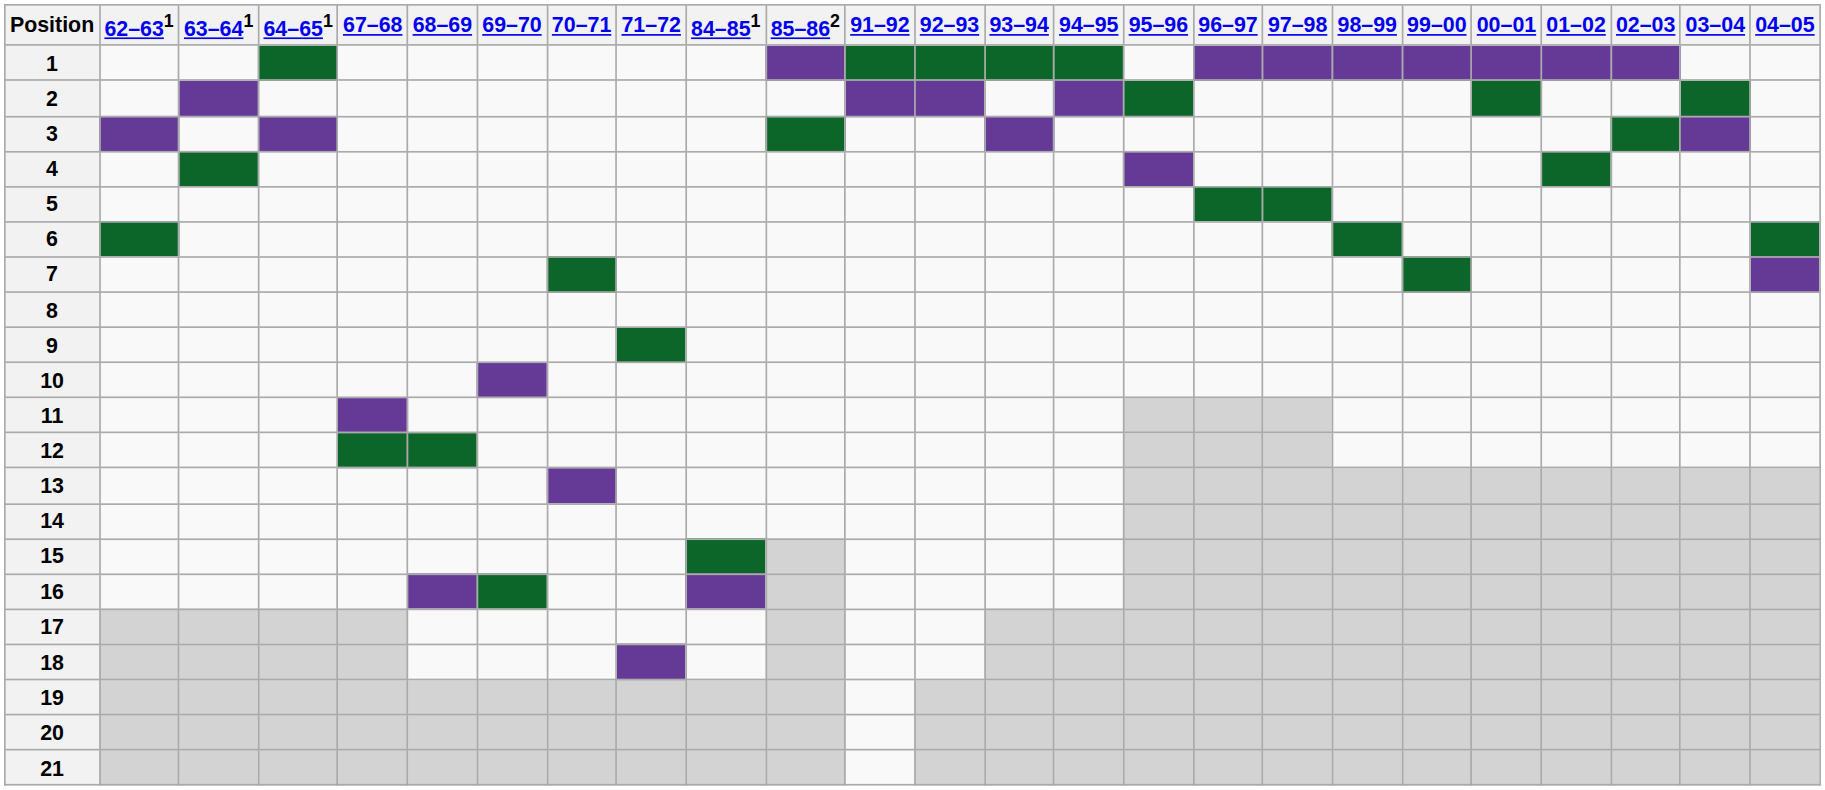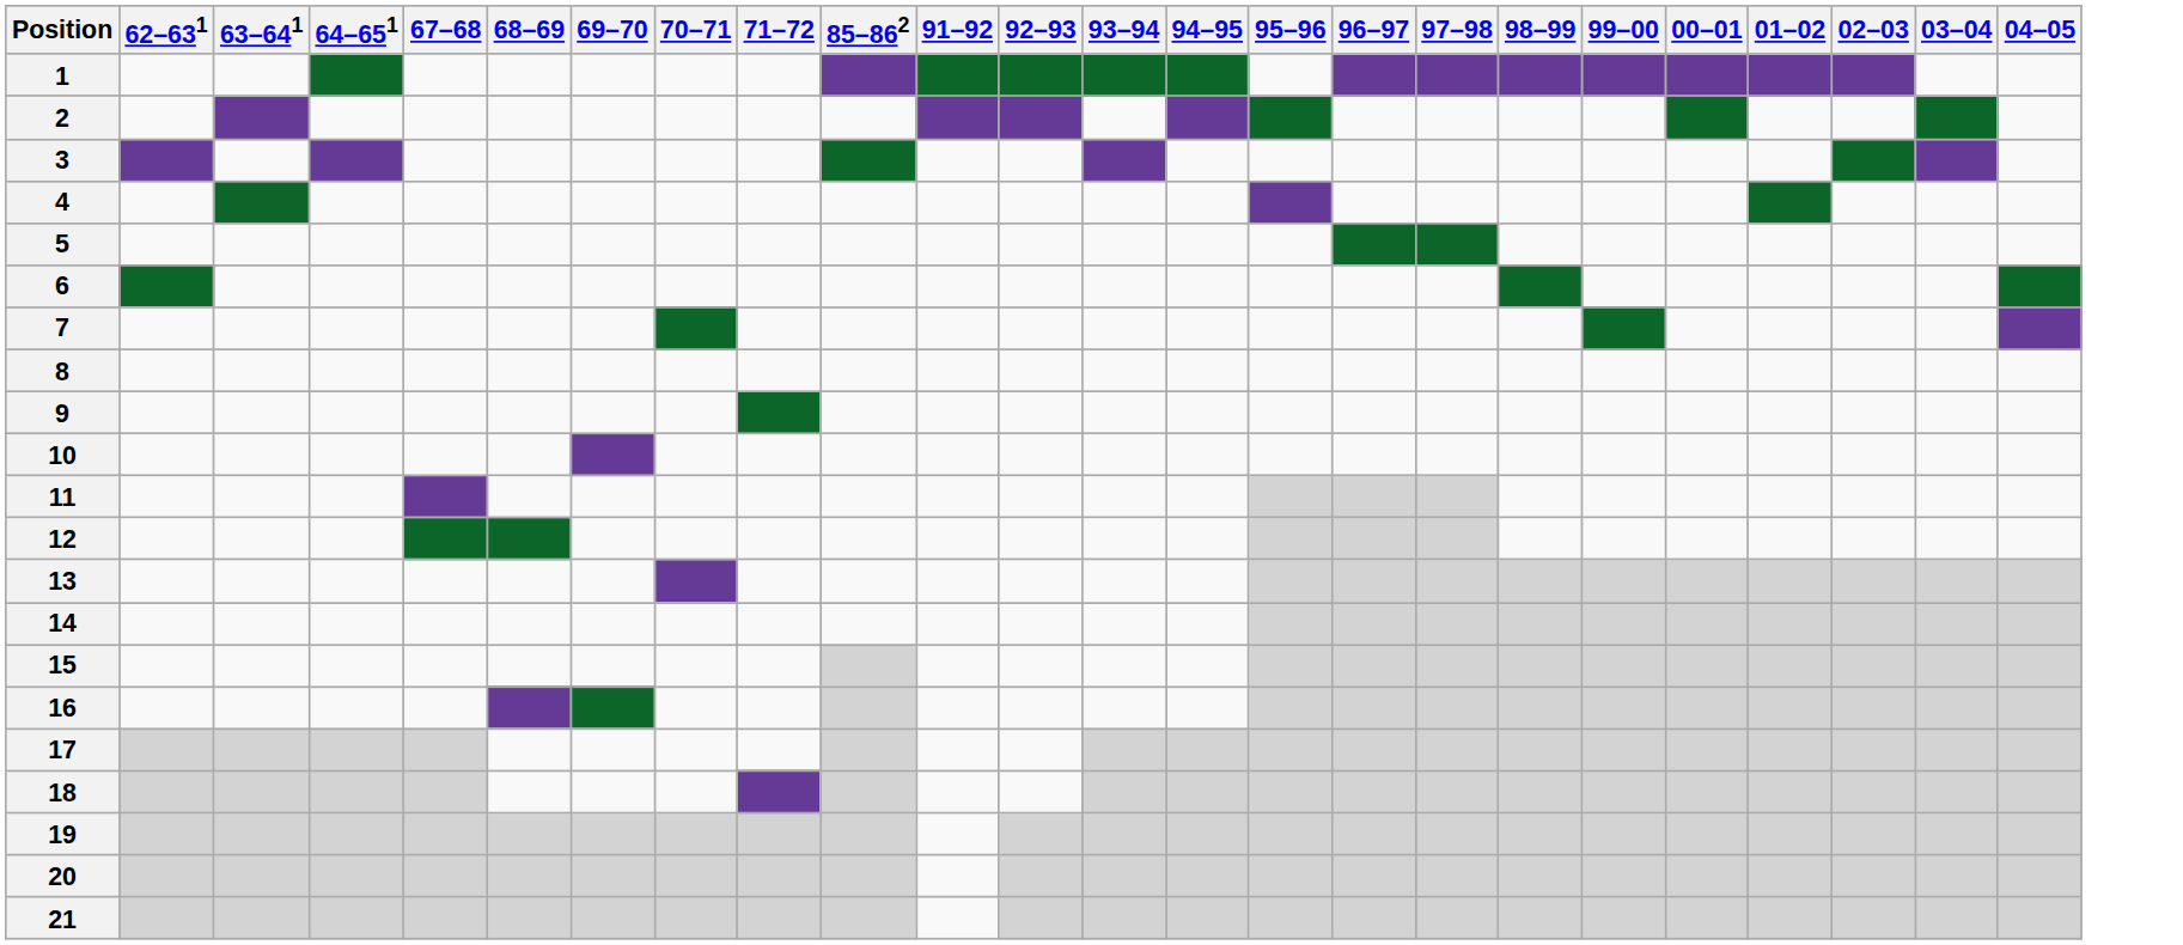 <table class="wikitable" style="text-align: center; font-size:80%">
 <tr>
 <th>Position</th>
 <th><a href='#'>62–63</a><sup>1</sup></th>
 <th><a href='#'>63–64</a><sup>1</sup></th>
 <th><a href='#'>64–65</a><sup>1</sup></th>
 <th><a href='#'>67–68</a></th>
 <th><a href='#'>68–69</a></th>
 <th><a href='#'>69–70</a></th>
 <th><a href='#'>70–71</a></th>
 <th><a href='#'>71–72</a></th>
-<th><a href='#'>84–85</a><sup>1</sup></th>
 <th><a href='#'>85–86</a><sup>2</sup></th>
 <th><a href='#'>91–92</a></th>
 <th><a href='#'>92–93</a></th>
 <th><a href='#'>93–94</a></th>
 <th><a href='#'>94–95</a></th>
 <th><a href='#'>95–96</a></th>
 <th><a href='#'>96–97</a></th>
 <th><a href='#'>97–98</a></th>
 <th><a href='#'>98–99</a></th>
 <th><a href='#'>99–00</a></th>
 <th><a href='#'>00–01</a></th>
 <th><a href='#'>01–02</a></th>
 <th><a href='#'>02–03</a></th>
 <th><a href='#'>03–04</a></th>
 <th><a href='#'>04–05</a></th>
 </tr>
 <tr>
 <th>1</th>
 <td></td>
 <td></td>
 <td style="background-color:#0C6629"></td>
-<td></td>
 <td></td>
 <td></td>
 <td></td>
 <td></td>
 <td></td>
 <td style="background-color:#653A97"></td>
 <td style="background-color:#0C6629"></td>
 <td style="background-color:#0C6629"></td>
 <td style="background-color:#0C6629"></td>
 <td style="background-color:#0C6629"></td>
 <td></td>
 <td style="background-color:#653A97"></td>
 <td style="background-color:#653A97"></td>
 <td style="background-color:#653A97"></td>
 <td style="background-color:#653A97"></td>
 <td style="background-color:#653A97"></td>
 <td style="background-color:#653A97"></td>
 <td style="background-color:#653A97"></td>
 <td></td>
 <td></td>
 </tr>
 <tr>
 <th>2</th>
 <td></td>
 <td style="background-color:#653A97"></td>
 <td></td>
 <td></td>
 <td></td>
 <td></td>
 <td></td>
 <td></td>
 <td></td>
-<td></td>
 <td style="background-color:#653A97"></td>
 <td style="background-color:#653A97"></td>
 <td></td>
 <td style="background-color:#653A97"></td>
 <td style="background-color:#0C6629"></td>
 <td></td>
 <td></td>
 <td></td>
 <td></td>
 <td style="background-color:#0C6629"></td>
 <td></td>
 <td></td>
 <td style="background-color:#0C6629"></td>
 <td></td>
 </tr>
 <tr>
 <th>3</th>
 <td style="background-color:#653A97"></td>
 <td></td>
 <td style="background-color:#653A97"></td>
-<td></td>
 <td></td>
 <td></td>
 <td></td>
 <td></td>
 <td></td>
 <td style="background-color:#0C6629"></td>
 <td></td>
 <td></td>
 <td style="background-color:#653A97"></td>
 <td></td>
 <td></td>
 <td></td>
 <td></td>
 <td></td>
 <td></td>
 <td></td>
 <td></td>
 <td style="background-color:#0C6629"></td>
 <td style="background-color:#653A97"></td>
 <td></td>
 </tr>
 <tr>
 <th>4</th>
 <td></td>
 <td style="background-color:#0C6629"></td>
 <td></td>
 <td></td>
 <td></td>
 <td></td>
 <td></td>
 <td></td>
 <td></td>
 <td></td>
 <td></td>
 <td></td>
 <td></td>
-<td></td>
 <td style="background-color:#653A97"></td>
 <td></td>
 <td></td>
 <td></td>
 <td></td>
 <td></td>
 <td style="background-color:#0C6629"></td>
 <td></td>
 <td></td>
 <td></td>
 </tr>
 <tr>
 <th>5</th>
-<td></td>
 <td></td>
 <td></td>
 <td></td>
 <td></td>
 <td></td>
 <td></td>
 <td></td>
 <td></td>
 <td></td>
 <td></td>
 <td></td>
 <td></td>
 <td></td>
 <td></td>
 <td style="background-color:#0C6629"></td>
 <td style="background-color:#0C6629"></td>
 <td></td>
 <td></td>
 <td></td>
 <td></td>
 <td></td>
 <td></td>
 <td></td>
 </tr>
 <tr>
 <th>6</th>
 <td style="background-color:#0C6629"></td>
 <td></td>
 <td></td>
 <td></td>
 <td></td>
 <td></td>
 <td></td>
 <td></td>
 <td></td>
 <td></td>
 <td></td>
 <td></td>
 <td></td>
 <td></td>
 <td></td>
 <td></td>
-<td></td>
 <td style="background-color:#0C6629"></td>
 <td></td>
 <td></td>
 <td></td>
 <td></td>
 <td></td>
 <td style="background-color:#0C6629"></td>
 </tr>
 <tr>
 <th>7</th>
 <td></td>
 <td></td>
 <td></td>
 <td></td>
 <td></td>
 <td></td>
 <td style="background-color:#0C6629"></td>
 <td></td>
 <td></td>
 <td></td>
 <td></td>
 <td></td>
 <td></td>
 <td></td>
 <td></td>
 <td></td>
 <td></td>
-<td></td>
 <td style="background-color:#0C6629"></td>
 <td></td>
 <td></td>
 <td></td>
 <td></td>
 <td style="background-color:#653A97"></td>
 </tr>
 <tr>
 <th>8</th>
-<td></td>
 <td></td>
 <td></td>
 <td></td>
 <td></td>
 <td></td>
 <td></td>
 <td></td>
 <td></td>
 <td></td>
 <td></td>
 <td></td>
 <td></td>
 <td></td>
 <td></td>
 <td></td>
 <td></td>
 <td></td>
 <td></td>
 <td></td>
 <td></td>
 <td></td>
 <td></td>
 <td></td>
 </tr>
 <tr>
 <th>9</th>
 <td></td>
 <td></td>
 <td></td>
 <td></td>
 <td></td>
 <td></td>
 <td></td>
 <td style="background-color:#0C6629"></td>
 <td></td>
 <td></td>
 <td></td>
 <td></td>
 <td></td>
 <td></td>
 <td></td>
 <td></td>
 <td></td>
 <td></td>
 <td></td>
 <td></td>
 <td></td>
 <td></td>
 <td></td>
-<td></td>
 </tr>
 <tr>
 <th>10</th>
 <td></td>
 <td></td>
 <td></td>
 <td></td>
 <td></td>
 <td style="background-color:#653A97"></td>
 <td></td>
 <td></td>
 <td></td>
 <td></td>
 <td></td>
 <td></td>
 <td></td>
 <td></td>
 <td></td>
 <td></td>
 <td></td>
 <td></td>
 <td></td>
 <td></td>
 <td></td>
 <td></td>
 <td></td>
-<td></td>
 </tr>
 <tr>
 <th>11</th>
 <td></td>
 <td></td>
 <td></td>
 <td style="background-color:#653A97"></td>
-<td></td>
 <td></td>
 <td></td>
 <td></td>
 <td></td>
 <td></td>
 <td></td>
 <td></td>
 <td></td>
 <td></td>
 <td style="background:#D3D3D3"></td>
 <td style="background:#D3D3D3"></td>
 <td style="background:#D3D3D3"></td>
 <td></td>
 <td></td>
 <td></td>
 <td></td>
 <td></td>
 <td></td>
 <td></td>
 </tr>
 <tr>
 <th>12</th>
 <td></td>
 <td></td>
 <td></td>
 <td style="background-color:#0C6629"></td>
 <td style="background-color:#0C6629"></td>
 <td></td>
 <td></td>
 <td></td>
 <td></td>
 <td></td>
 <td></td>
 <td></td>
 <td></td>
-<td></td>
 <td style="background:#D3D3D3"></td>
 <td style="background:#D3D3D3"></td>
 <td style="background:#D3D3D3"></td>
 <td></td>
 <td></td>
 <td></td>
 <td></td>
 <td></td>
 <td></td>
 <td></td>
 </tr>
 <tr>
 <th>13</th>
 <td></td>
 <td></td>
 <td></td>
 <td></td>
 <td></td>
 <td></td>
 <td style="background-color:#653A97"></td>
 <td></td>
 <td></td>
 <td></td>
 <td></td>
 <td></td>
 <td></td>
-<td></td>
 <td style="background:#D3D3D3"></td>
 <td style="background:#D3D3D3"></td>
 <td style="background:#D3D3D3"></td>
 <td style="background:#D3D3D3"></td>
 <td style="background:#D3D3D3"></td>
 <td style="background:#D3D3D3"></td>
 <td style="background:#D3D3D3"></td>
 <td style="background:#D3D3D3"></td>
 <td style="background:#D3D3D3"></td>
 <td style="background:#D3D3D3"></td>
 </tr>
 <tr>
 <th>14</th>
-<td></td>
 <td></td>
 <td></td>
 <td></td>
 <td></td>
 <td></td>
 <td></td>
 <td></td>
 <td></td>
 <td></td>
 <td></td>
 <td></td>
 <td></td>
 <td></td>
 <td style="background:#D3D3D3"></td>
 <td style="background:#D3D3D3"></td>
 <td style="background:#D3D3D3"></td>
 <td style="background:#D3D3D3"></td>
 <td style="background:#D3D3D3"></td>
 <td style="background:#D3D3D3"></td>
 <td style="background:#D3D3D3"></td>
 <td style="background:#D3D3D3"></td>
 <td style="background:#D3D3D3"></td>
 <td style="background:#D3D3D3"></td>
 </tr>
 <tr>
 <th>15</th>
 <td></td>
 <td></td>
 <td></td>
 <td></td>
 <td></td>
 <td></td>
 <td></td>
 <td></td>
-<td style="background-color:#0C6629"></td>
 <td style="background:#D3D3D3"></td>
 <td></td>
 <td></td>
 <td></td>
 <td></td>
 <td style="background:#D3D3D3"></td>
 <td style="background:#D3D3D3"></td>
 <td style="background:#D3D3D3"></td>
 <td style="background:#D3D3D3"></td>
 <td style="background:#D3D3D3"></td>
 <td style="background:#D3D3D3"></td>
 <td style="background:#D3D3D3"></td>
 <td style="background:#D3D3D3"></td>
 <td style="background:#D3D3D3"></td>
 <td style="background:#D3D3D3"></td>
 </tr>
 <tr>
 <th>16</th>
 <td></td>
 <td></td>
 <td></td>
 <td></td>
 <td style="background-color:#653A97"></td>
 <td style="background-color:#0C6629"></td>
 <td></td>
 <td></td>
-<td style="background-color:#653A97"></td>
 <td style="background:#D3D3D3"></td>
 <td></td>
 <td></td>
 <td></td>
 <td></td>
 <td style="background:#D3D3D3"></td>
 <td style="background:#D3D3D3"></td>
 <td style="background:#D3D3D3"></td>
 <td style="background:#D3D3D3"></td>
 <td style="background:#D3D3D3"></td>
 <td style="background:#D3D3D3"></td>
 <td style="background:#D3D3D3"></td>
 <td style="background:#D3D3D3"></td>
 <td style="background:#D3D3D3"></td>
 <td style="background:#D3D3D3"></td>
 </tr>
 <tr>
 <th>17</th>
 <td style="background:#D3D3D3"></td>
 <td style="background:#D3D3D3"></td>
 <td style="background:#D3D3D3"></td>
 <td style="background:#D3D3D3"></td>
-<td></td>
 <td></td>
 <td></td>
 <td></td>
 <td></td>
 <td style="background:#D3D3D3"></td>
 <td></td>
 <td></td>
 <td style="background:#D3D3D3"></td>
 <td style="background:#D3D3D3"></td>
 <td style="background:#D3D3D3"></td>
 <td style="background:#D3D3D3"></td>
 <td style="background:#D3D3D3"></td>
 <td style="background:#D3D3D3"></td>
 <td style="background:#D3D3D3"></td>
 <td style="background:#D3D3D3"></td>
 <td style="background:#D3D3D3"></td>
 <td style="background:#D3D3D3"></td>
 <td style="background:#D3D3D3"></td>
 <td style="background:#D3D3D3"></td>
 </tr>
 <tr>
 <th>18</th>
 <td style="background:#D3D3D3"></td>
 <td style="background:#D3D3D3"></td>
 <td style="background:#D3D3D3"></td>
 <td style="background:#D3D3D3"></td>
 <td></td>
 <td></td>
 <td></td>
 <td style="background-color:#653A97"></td>
-<td></td>
 <td style="background:#D3D3D3"></td>
 <td></td>
 <td></td>
 <td style="background:#D3D3D3"></td>
 <td style="background:#D3D3D3"></td>
 <td style="background:#D3D3D3"></td>
 <td style="background:#D3D3D3"></td>
 <td style="background:#D3D3D3"></td>
 <td style="background:#D3D3D3"></td>
 <td style="background:#D3D3D3"></td>
 <td style="background:#D3D3D3"></td>
 <td style="background:#D3D3D3"></td>
 <td style="background:#D3D3D3"></td>
 <td style="background:#D3D3D3"></td>
 <td style="background:#D3D3D3"></td>
 </tr>
 <tr>
 <th>19</th>
-<td style="background:#D3D3D3"></td>
 <td style="background:#D3D3D3"></td>
 <td style="background:#D3D3D3"></td>
 <td style="background:#D3D3D3"></td>
 <td style="background:#D3D3D3"></td>
 <td style="background:#D3D3D3"></td>
 <td style="background:#D3D3D3"></td>
 <td style="background:#D3D3D3"></td>
 <td style="background:#D3D3D3"></td>
 <td style="background:#D3D3D3"></td>
 <td></td>
 <td style="background:#D3D3D3"></td>
 <td style="background:#D3D3D3"></td>
 <td style="background:#D3D3D3"></td>
 <td style="background:#D3D3D3"></td>
 <td style="background:#D3D3D3"></td>
 <td style="background:#D3D3D3"></td>
 <td style="background:#D3D3D3"></td>
 <td style="background:#D3D3D3"></td>
 <td style="background:#D3D3D3"></td>
 <td style="background:#D3D3D3"></td>
 <td style="background:#D3D3D3"></td>
 <td style="background:#D3D3D3"></td>
 <td style="background:#D3D3D3"></td>
 </tr>
 <tr>
 <th>20</th>
 <td style="background:#D3D3D3"></td>
 <td style="background:#D3D3D3"></td>
 <td style="background:#D3D3D3"></td>
 <td style="background:#D3D3D3"></td>
 <td style="background:#D3D3D3"></td>
 <td style="background:#D3D3D3"></td>
 <td style="background:#D3D3D3"></td>
 <td style="background:#D3D3D3"></td>
 <td style="background:#D3D3D3"></td>
-<td style="background:#D3D3D3"></td>
 <td></td>
 <td style="background:#D3D3D3"></td>
 <td style="background:#D3D3D3"></td>
 <td style="background:#D3D3D3"></td>
 <td style="background:#D3D3D3"></td>
 <td style="background:#D3D3D3"></td>
 <td style="background:#D3D3D3"></td>
 <td style="background:#D3D3D3"></td>
 <td style="background:#D3D3D3"></td>
 <td style="background:#D3D3D3"></td>
 <td style="background:#D3D3D3"></td>
 <td style="background:#D3D3D3"></td>
 <td style="background:#D3D3D3"></td>
 <td style="background:#D3D3D3"></td>
 </tr>
 <tr>
 <th>21</th>
 <td style="background:#D3D3D3"></td>
 <td style="background:#D3D3D3"></td>
 <td style="background:#D3D3D3"></td>
 <td style="background:#D3D3D3"></td>
 <td style="background:#D3D3D3"></td>
 <td style="background:#D3D3D3"></td>
 <td style="background:#D3D3D3"></td>
 <td style="background:#D3D3D3"></td>
 <td style="background:#D3D3D3"></td>
-<td style="background:#D3D3D3"></td>
 <td></td>
 <td style="background:#D3D3D3"></td>
 <td style="background:#D3D3D3"></td>
 <td style="background:#D3D3D3"></td>
 <td style="background:#D3D3D3"></td>
 <td style="background:#D3D3D3"></td>
 <td style="background:#D3D3D3"></td>
 <td style="background:#D3D3D3"></td>
 <td style="background:#D3D3D3"></td>
 <td style="background:#D3D3D3"></td>
 <td style="background:#D3D3D3"></td>
 <td style="background:#D3D3D3"></td>
 <td style="background:#D3D3D3"></td>
 <td style="background:#D3D3D3"></td>
 </tr>
 </table>
